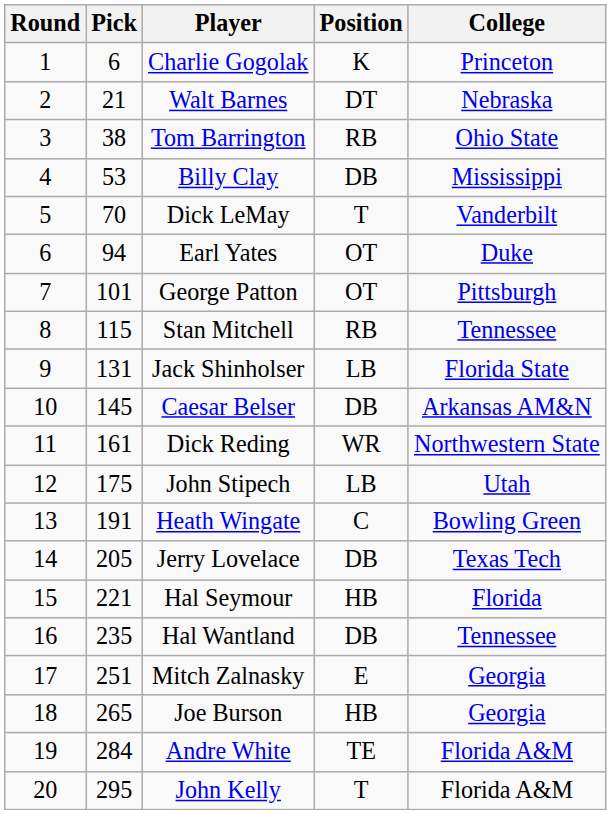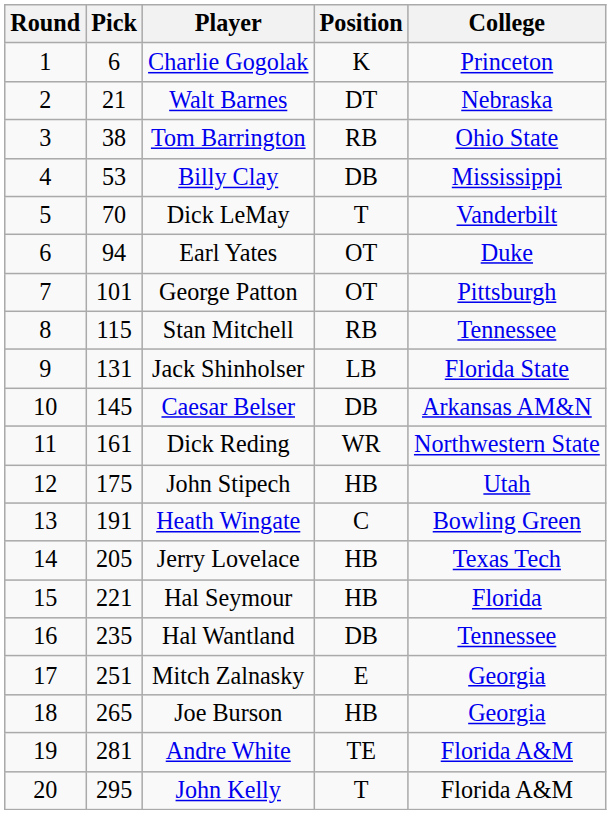 <table class="wikitable sortable sortable"  style="text-align:center;">
 <tr>
 <th>Round</th>
 <th>Pick</th>
 <th>Player</th>
 <th>Position</th>
 <th>College</th>
 </tr>
 <tr>
 <td>1</td>
 <td>6</td>
 <td><a href='#'>Charlie Gogolak</a></td>
 <td>K</td>
 <td><a href='#'>Princeton</a></td>
 </tr>
 <tr>
 <td>2</td>
 <td>21</td>
 <td><a href='#'>Walt Barnes</a></td>
 <td>DT</td>
 <td><a href='#'>Nebraska</a></td>
 </tr>
 <tr>
 <td>3</td>
 <td>38</td>
 <td><a href='#'>Tom Barrington</a></td>
 <td>RB</td>
 <td><a href='#'>Ohio State</a></td>
 </tr>
 <tr>
 <td>4</td>
 <td>53</td>
 <td><a href='#'>Billy Clay</a></td>
 <td>DB</td>
 <td><a href='#'>Mississippi</a></td>
 </tr>
 <tr>
 <td>5</td>
 <td>70</td>
 <td>Dick LeMay</td>
 <td>T</td>
 <td><a href='#'>Vanderbilt</a></td>
 </tr>
 <tr>
 <td>6</td>
 <td>94</td>
 <td>Earl Yates</td>
 <td>OT</td>
 <td><a href='#'>Duke</a></td>
 </tr>
 <tr>
 <td>7</td>
 <td>101</td>
 <td>George Patton</td>
 <td>OT</td>
 <td><a href='#'>Pittsburgh</a></td>
 </tr>
 <tr>
 <td>8</td>
 <td>115</td>
 <td>Stan Mitchell</td>
 <td>RB</td>
 <td><a href='#'>Tennessee</a></td>
 </tr>
 <tr>
 <td>9</td>
 <td>131</td>
 <td>Jack Shinholser</td>
 <td>LB</td>
 <td><a href='#'>Florida State</a></td>
 </tr>
 <tr>
 <td>10</td>
 <td>145</td>
 <td><a href='#'>Caesar Belser</a></td>
 <td>DB</td>
 <td><a href='#'>Arkansas AM&N</a></td>
 </tr>
 <tr>
 <td>11</td>
 <td>161</td>
 <td>Dick Reding</td>
 <td>WR</td>
 <td><a href='#'>Northwestern State</a></td>
 </tr>
 <tr>
 <td>12</td>
 <td>175</td>
 <td>John Stipech</td>
-<td>LB</td>
+<td>HB</td>
 <td><a href='#'>Utah</a></td>
 </tr>
 <tr>
 <td>13</td>
 <td>191</td>
 <td><a href='#'>Heath Wingate</a></td>
 <td>C</td>
 <td><a href='#'>Bowling Green</a></td>
 </tr>
 <tr>
 <td>14</td>
 <td>205</td>
 <td>Jerry Lovelace</td>
-<td>DB</td>
+<td>HB</td>
 <td><a href='#'>Texas Tech</a></td>
 </tr>
 <tr>
 <td>15</td>
 <td>221</td>
 <td>Hal Seymour</td>
 <td>HB</td>
 <td><a href='#'>Florida</a></td>
 </tr>
 <tr>
 <td>16</td>
 <td>235</td>
 <td>Hal Wantland</td>
 <td>DB</td>
 <td><a href='#'>Tennessee</a></td>
 </tr>
 <tr>
 <td>17</td>
 <td>251</td>
 <td>Mitch Zalnasky</td>
 <td>E</td>
 <td><a href='#'>Georgia</a></td>
 </tr>
 <tr>
 <td>18</td>
 <td>265</td>
 <td>Joe Burson</td>
 <td>HB</td>
 <td><a href='#'>Georgia</a></td>
 </tr>
 <tr>
 <td>19</td>
-<td>284</td>
+<td>281</td>
 <td><a href='#'>Andre White</a></td>
 <td>TE</td>
 <td><a href='#'>Florida A&M</a></td>
 </tr>
 <tr>
 <td>20</td>
 <td>295</td>
 <td><a href='#'>John Kelly</a></td>
 <td>T</td>
 <td>Florida A&M</td>
 </tr>
 </table>
